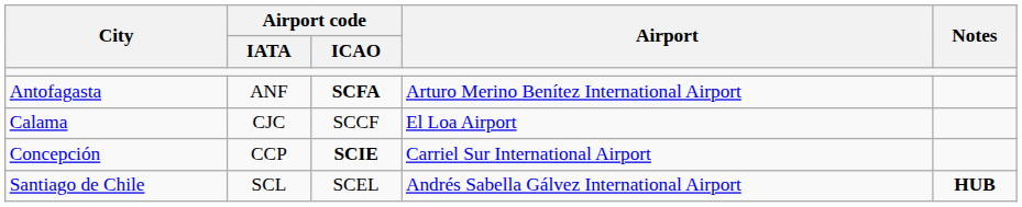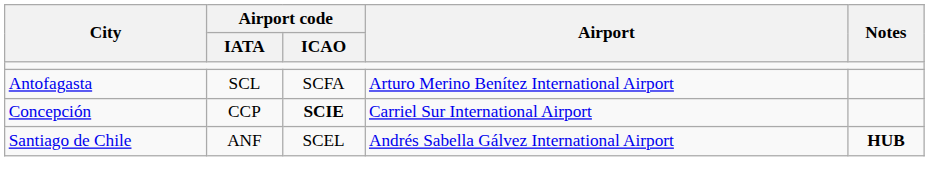 <table class="wikitable" style="font-size: 85%" width="725" align=center>
 <tr>
 <th rowspan="2">City</th>
 <th colspan="2">Airport code</th>
 <th rowspan="2">Airport</th>
 <th rowspan="2">Notes</th>
 </tr>
 <tr>
 <th>IATA</th>
 <th>ICAO</th>
 </tr>
 <tr>
 <td colspan="5"></td>
 </tr>
 <tr>
 <td><a href='#'>Antofagasta</a></td>
-<td align=center>ANF</td>
-<td align=center><strong>SCFA</strong></td>
+<td align=center>SCL</td>
+<td align=center>SCFA</td>
 <td><a href='#'>Arturo Merino Benítez International Airport</a></td>
-<td align=center></td>
-</tr>
-<tr>
-<td><a href='#'>Calama</a></td>
-<td align=center>CJC</td>
-<td align=center>SCCF</td>
-<td><a href='#'>El Loa Airport</a></td>
 <td align=center></td>
 </tr>
 <tr>
 <td><a href='#'>Concepción</a></td>
 <td align=center>CCP</td>
 <td align=center><strong>SCIE</strong></td>
 <td><a href='#'>Carriel Sur International Airport</a></td>
 <td align=center></td>
 </tr>
 <tr>
 <td><a href='#'>Santiago de Chile</a></td>
-<td align=center>SCL</td>
+<td align=center>ANF</td>
 <td align=center>SCEL</td>
 <td><a href='#'>Andrés Sabella Gálvez International Airport</a></td>
 <td align=center><strong>HUB</strong></td>
 </tr>
 </table>
